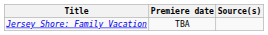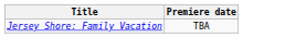 <table class="wikitable plainrowheaders sortable" style="text-align:center;">
 <tr>
 <th scope="col">Title</th>
 <th scope="col">Premiere date</th>
-<th class="unsortable">Source(s)</th>
 </tr>
 <tr>
 <td scope="row" style="text-align:left;"><em><a href='#'>Jersey Shore: Family Vacation</a></em></td>
 <td>TBA</td>
-<td></td>
 </tr>
 </table>
